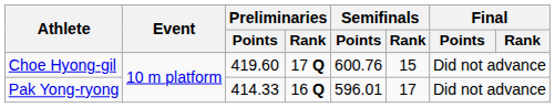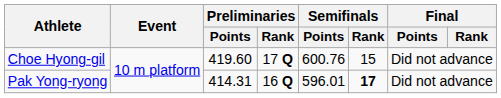 <table class=wikitable style="font-size:90%">
 <tr>
 <th rowspan="2">Athlete</th>
 <th rowspan="2">Event</th>
 <th colspan="2">Preliminaries</th>
 <th colspan="2">Semifinals</th>
 <th colspan="2">Final</th>
 </tr>
 <tr style="font-size:95%">
 <th>Points</th>
 <th>Rank</th>
 <th>Points</th>
 <th>Rank</th>
 <th>Points</th>
 <th>Rank</th>
 </tr>
 <tr align=center>
 <td align=left><a href='#'>Choe Hyong-gil</a></td>
 <td align=left rowspan=2><a href='#'>10 m platform</a></td>
 <td>419.60</td>
 <td>17 <strong>Q</strong></td>
 <td>600.76</td>
 <td>15</td>
 <td colspan=2>Did not advance</td>
 </tr>
 <tr align=center>
 <td align=left><a href='#'>Pak Yong-ryong</a></td>
-<td>414.33</td>
+<td>414.31</td>
 <td>16 <strong>Q</strong></td>
 <td>596.01</td>
-<td>17</td>
+<td><strong>17</strong></td>
 <td colspan=2>Did not advance</td>
 </tr>
 </table>
